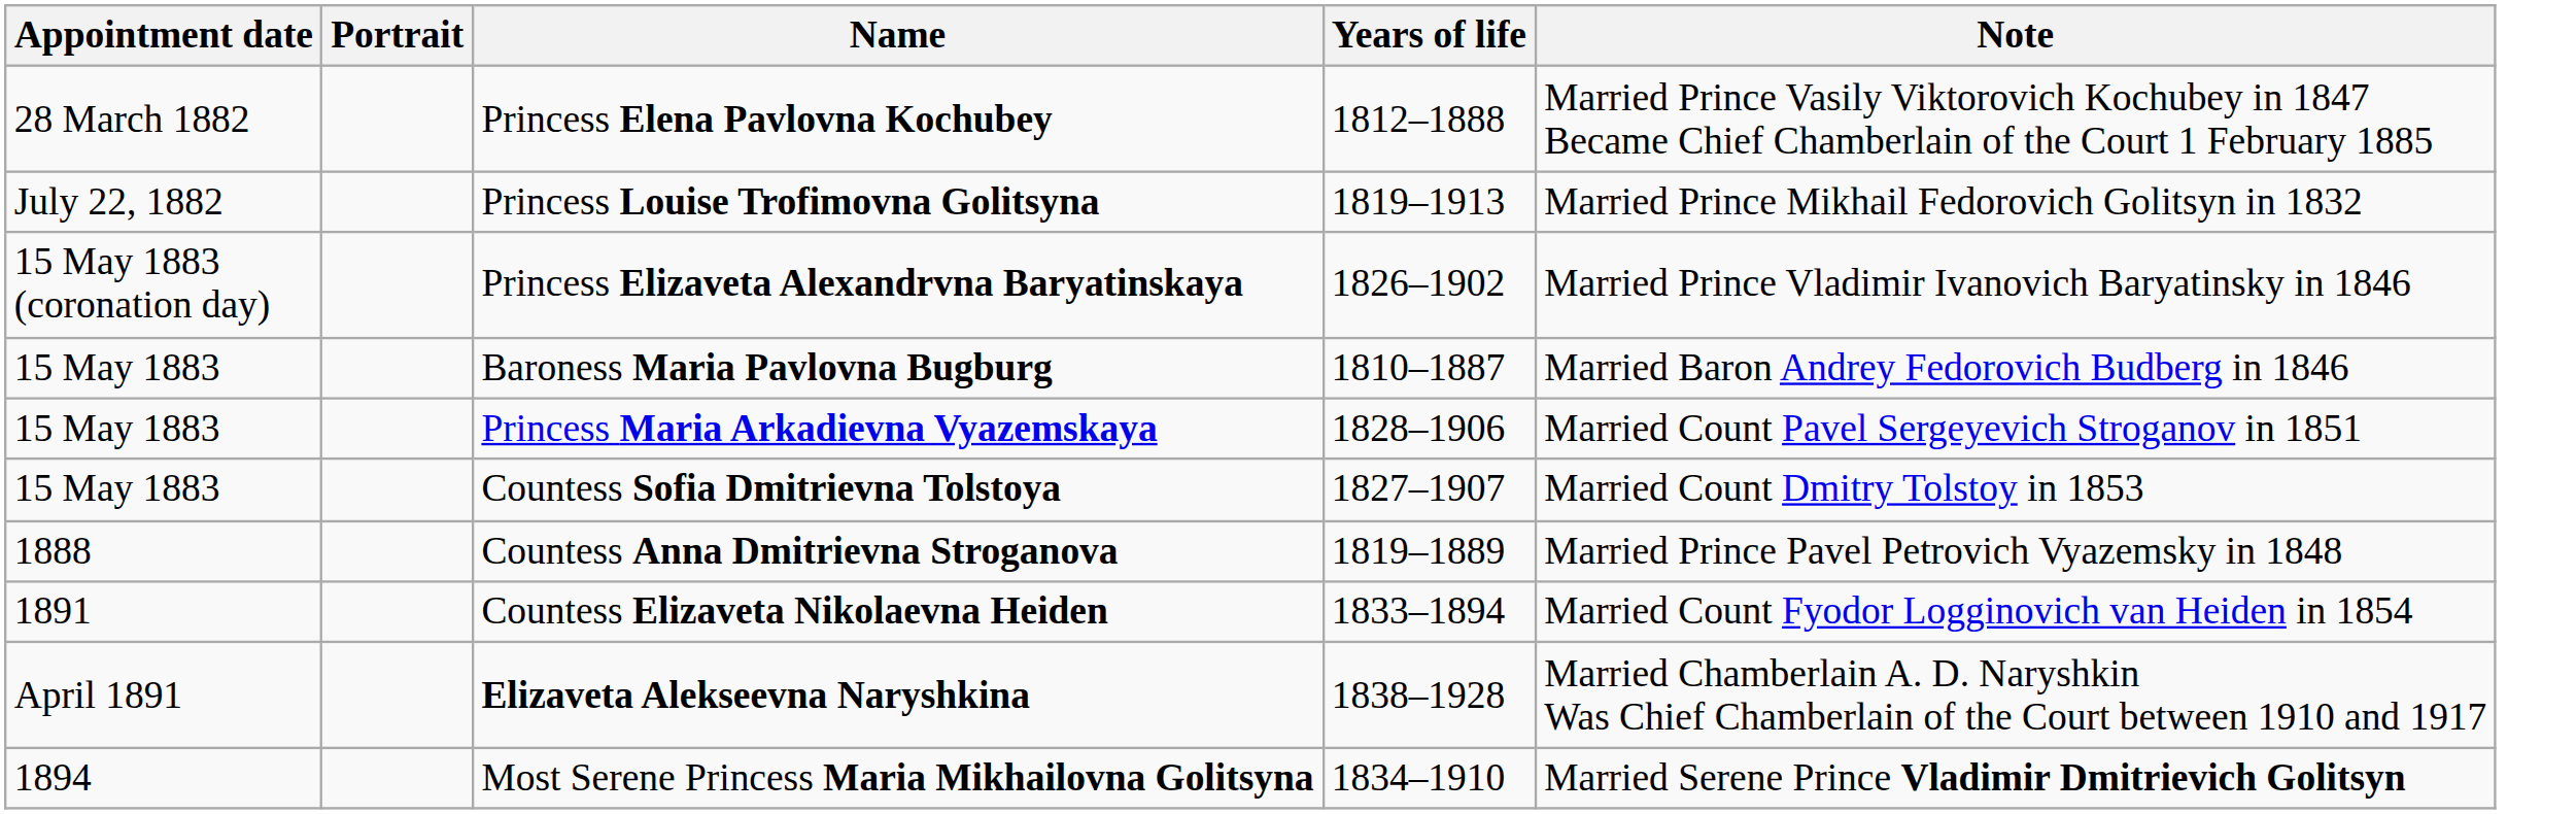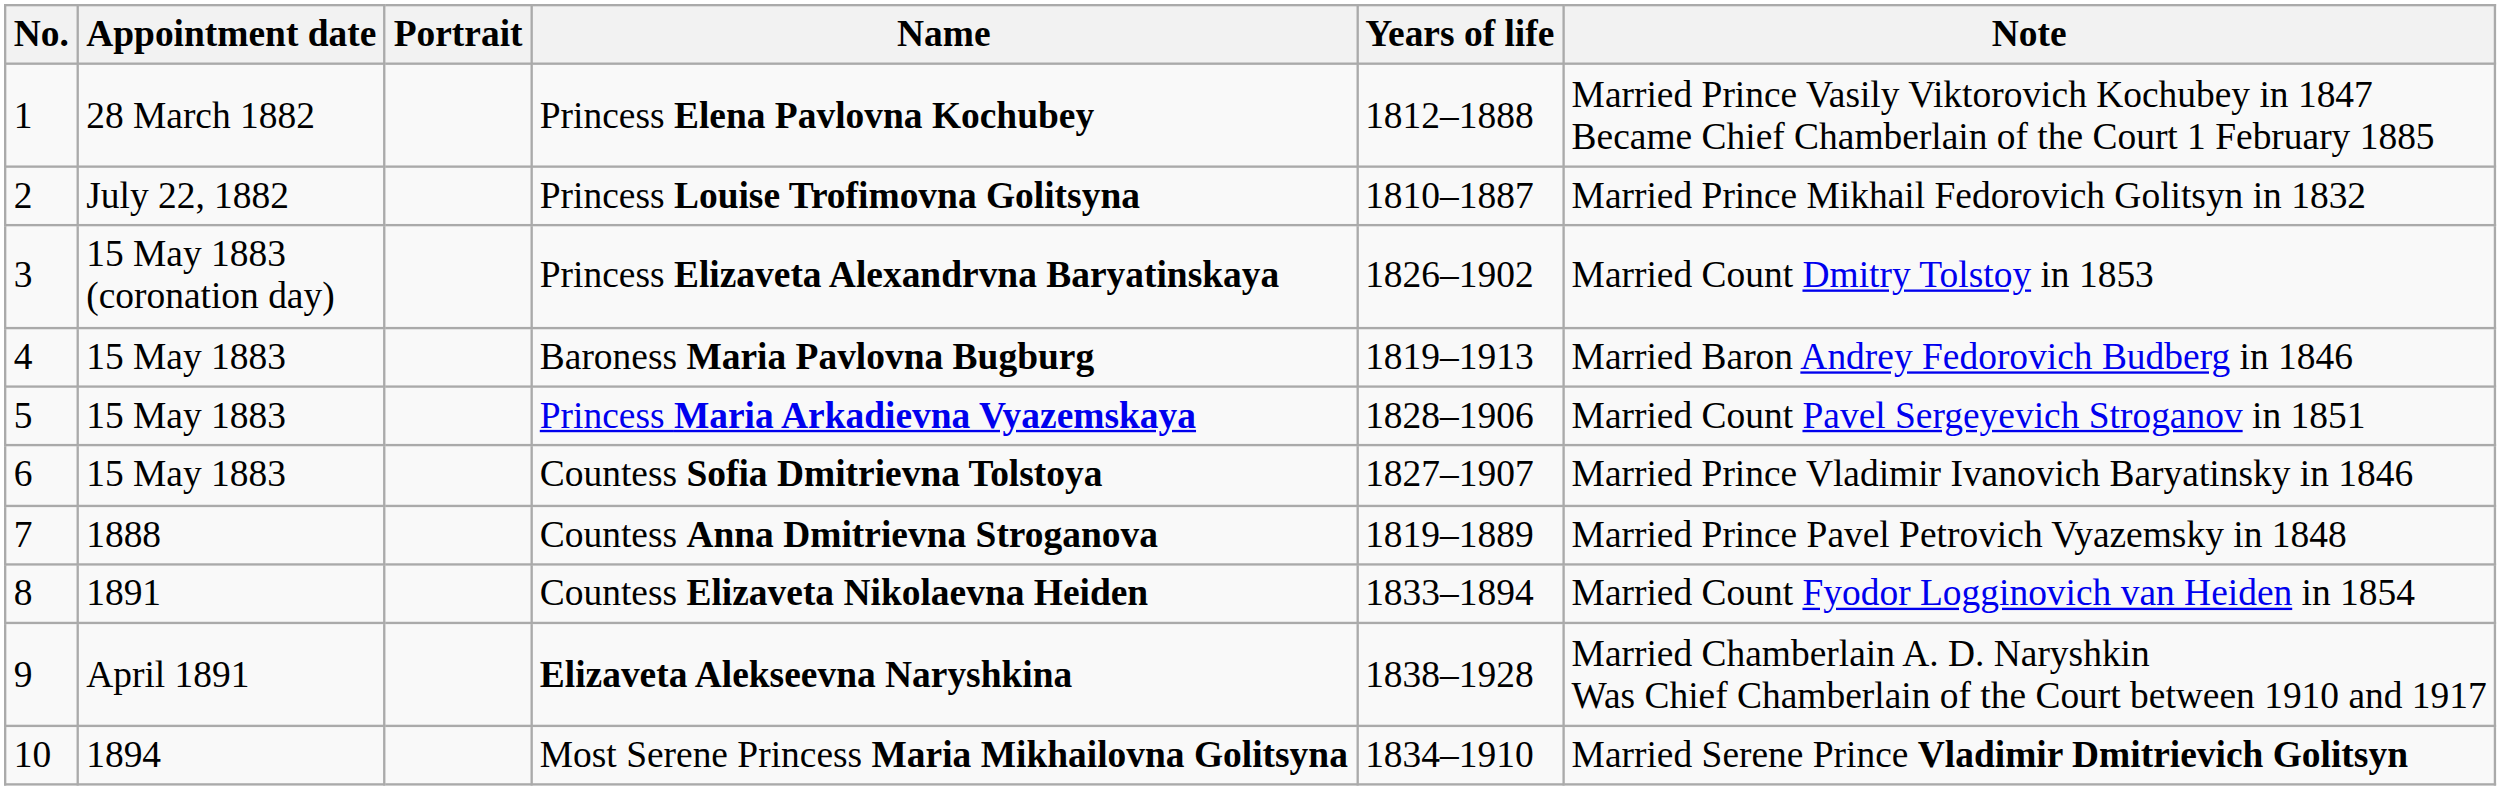 <table class="wikitable">
 <tr>
+<th>No.</th>
 <th>Appointment date</th>
 <th>Portrait</th>
 <th>Name</th>
 <th>Years of life</th>
 <th>Note</th>
 </tr>
 <tr>
+<td>1</td>
 <td>28 March 1882</td>
 <td></td>
 <td>Princess <strong>Elena Pavlovna Kochubey</strong></td>
 <td>1812–1888</td>
 <td>Married Prince Vasily Viktorovich Kochubey in 1847<br>Became Chief Chamberlain of the Court 1 February 1885</td>
 </tr>
 <tr>
+<td>2</td>
 <td>July 22, 1882</td>
 <td></td>
 <td>Princess <strong>Louise Trofimovna Golitsyna</strong></td>
-<td>1819–1913</td>
+<td>1810–1887</td>
 <td>Married Prince Mikhail Fedorovich Golitsyn in 1832</td>
 </tr>
 <tr>
+<td>3</td>
 <td>15 May 1883<br>(coronation day)</td>
 <td></td>
 <td>Princess <strong>Elizaveta Alexandrvna Baryatinskaya</strong></td>
 <td>1826–1902</td>
-<td>Married Prince Vladimir Ivanovich Baryatinsky in 1846</td>
+<td>Married Count <a href='#'>Dmitry Tolstoy</a> in 1853</td>
 </tr>
 <tr>
+<td>4</td>
 <td>15 May 1883</td>
 <td></td>
 <td>Baroness <strong>Maria Pavlovna Bugburg</strong></td>
-<td>1810–1887</td>
+<td>1819–1913</td>
 <td>Married Baron <a href='#'>Andrey Fedorovich Budberg</a> in 1846</td>
 </tr>
 <tr>
+<td>5</td>
 <td>15 May 1883</td>
 <td></td>
 <td><a href='#'>Princess <strong>Maria Arkadievna Vyazemskaya</strong></a></td>
 <td>1828–1906</td>
 <td>Married Count <a href='#'>Pavel Sergeyevich Stroganov</a> in 1851</td>
 </tr>
 <tr>
+<td>6</td>
 <td>15 May 1883</td>
 <td></td>
 <td>Countess <strong>Sofia Dmitrievna Tolstoya</strong></td>
 <td>1827–1907</td>
-<td>Married Count <a href='#'>Dmitry Tolstoy</a> in 1853</td>
+<td>Married Prince Vladimir Ivanovich Baryatinsky in 1846</td>
 </tr>
 <tr>
+<td>7</td>
 <td>1888</td>
 <td></td>
 <td>Countess <strong>Anna Dmitrievna Stroganova</strong></td>
 <td>1819–1889</td>
 <td>Married Prince Pavel Petrovich Vyazemsky in 1848</td>
 </tr>
 <tr>
+<td>8</td>
 <td>1891</td>
 <td></td>
 <td>Countess <strong>Elizaveta Nikolaevna Heiden</strong></td>
 <td>1833–1894</td>
 <td>Married Count <a href='#'>Fyodor Logginovich van Heiden</a> in 1854</td>
 </tr>
 <tr>
+<td>9</td>
 <td>April 1891</td>
 <td></td>
 <td><strong>Elizaveta Alekseevna Naryshkina</strong></td>
 <td>1838–1928</td>
 <td>Married Chamberlain A. D. Naryshkin<br>Was Chief Chamberlain of the Court between 1910 and 1917</td>
 </tr>
 <tr>
+<td>10</td>
 <td>1894</td>
 <td></td>
 <td>Most Serene Princess <strong>Maria Mikhailovna Golitsyna</strong></td>
 <td>1834–1910</td>
 <td>Married Serene Prince <strong>Vladimir Dmitrievich Golitsyn</strong></td>
 </tr>
 </table>
